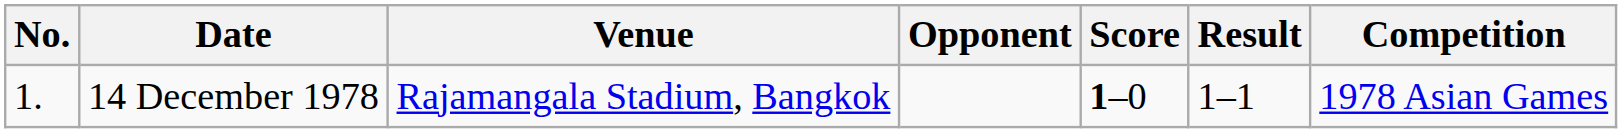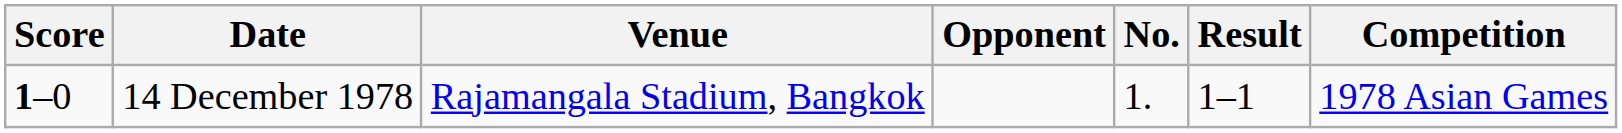 <table class="wikitable collapsible">
 <tr>
-<th>No.</th>
+<th>Score</th>
 <th>Date</th>
 <th>Venue</th>
 <th>Opponent</th>
-<th>Score</th>
+<th>No.</th>
 <th>Result</th>
 <th>Competition</th>
 </tr>
 <tr>
-<td>1.</td>
+<td><strong>1</strong>–0</td>
 <td>14 December 1978</td>
 <td><a href='#'>Rajamangala Stadium</a>, <a href='#'>Bangkok</a></td>
 <td></td>
-<td><strong>1</strong>–0</td>
+<td>1.</td>
 <td>1–1</td>
 <td><a href='#'>1978 Asian Games</a></td>
 </tr>
 </table>
